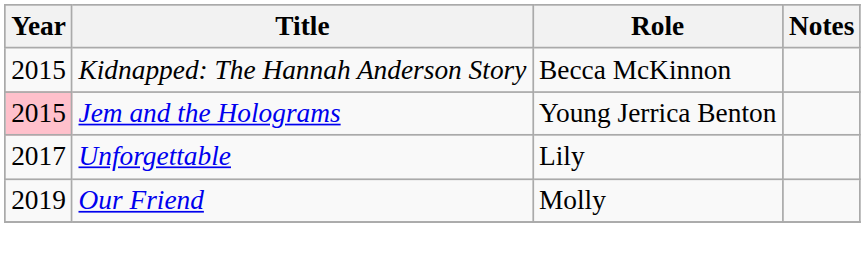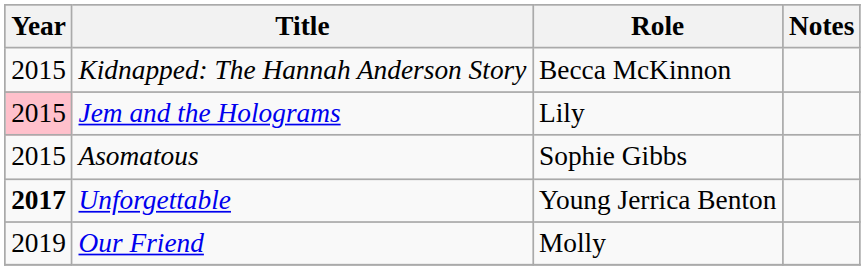 <table class="wikitable sortable">
 <tr>
 <th>Year</th>
 <th>Title</th>
 <th>Role</th>
 <th>Notes</th>
 </tr>
 <tr>
 <td>2015</td>
 <td><em>Kidnapped: The Hannah Anderson Story</em></td>
 <td>Becca McKinnon</td>
 <td></td>
 </tr>
 <tr>
 <td style="background: pink;">2015</td>
 <td><em><a href='#'>Jem and the Holograms</a></em></td>
-<td>Young Jerrica Benton</td>
+<td>Lily</td>
 <td></td>
 </tr>
 <tr>
-<td>2017</td>
+<td>2015</td>
+<td><em>Asomatous</em></td>
+<td>Sophie Gibbs</td>
+<td></td>
+</tr>
+<tr>
+<td><strong>2017</strong></td>
 <td><em><a href='#'>Unforgettable</a></em></td>
-<td>Lily</td>
+<td>Young Jerrica Benton</td>
 <td></td>
 </tr>
 <tr>
 <td>2019</td>
 <td><em><a href='#'>Our Friend</a></em></td>
 <td>Molly</td>
 <td></td>
 </tr>
 <tr>
 </tr>
 </table>
